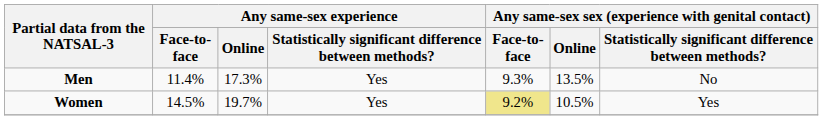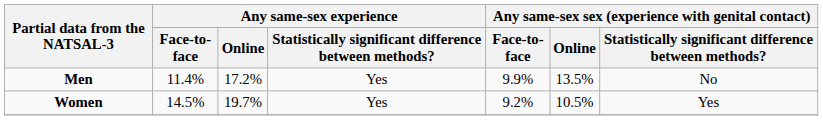 <table class="wikitable sortable" border="1" style="text-align:center; width:70%">
 <tr>
 <th rowspan=2>Partial data from the NATSAL-3</th>
 <th colspan=3>Any same-sex experience</th>
 <th colspan=3>Any same-sex sex (experience with genital contact)</th>
 </tr>
 <tr>
 <th>Face-to-face</th>
 <th>Online</th>
 <th>Statistically significant difference between methods?</th>
 <th>Face-to-face</th>
 <th>Online</th>
 <th>Statistically significant difference between methods?</th>
 </tr>
 <tr>
 <td><strong>Men</strong></td>
 <td>11.4%</td>
-<td>17.3%</td>
+<td>17.2%</td>
 <td>Yes</td>
-<td>9.3%</td>
+<td>9.9%</td>
 <td>13.5%</td>
 <td>No</td>
 </tr>
 <tr>
 <td><strong>Women</strong></td>
 <td>14.5%</td>
 <td>19.7%</td>
 <td>Yes</td>
-<td style="background: khaki;">9.2%</td>
+<td>9.2%</td>
 <td>10.5%</td>
 <td>Yes</td>
 </tr>
 <tr>
 </tr>
 </table>
